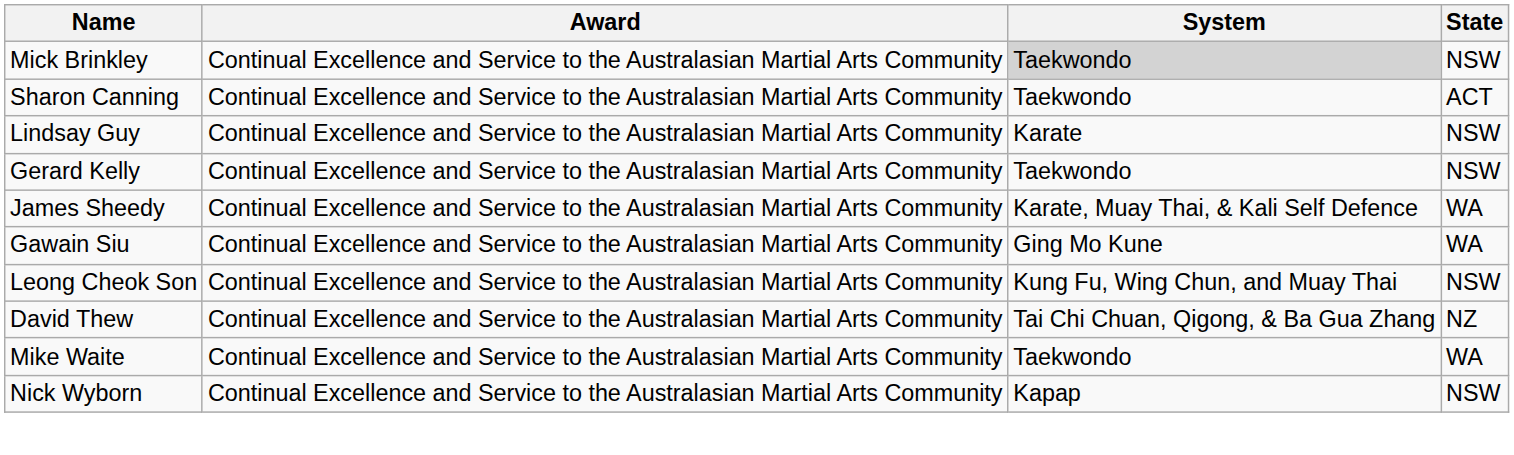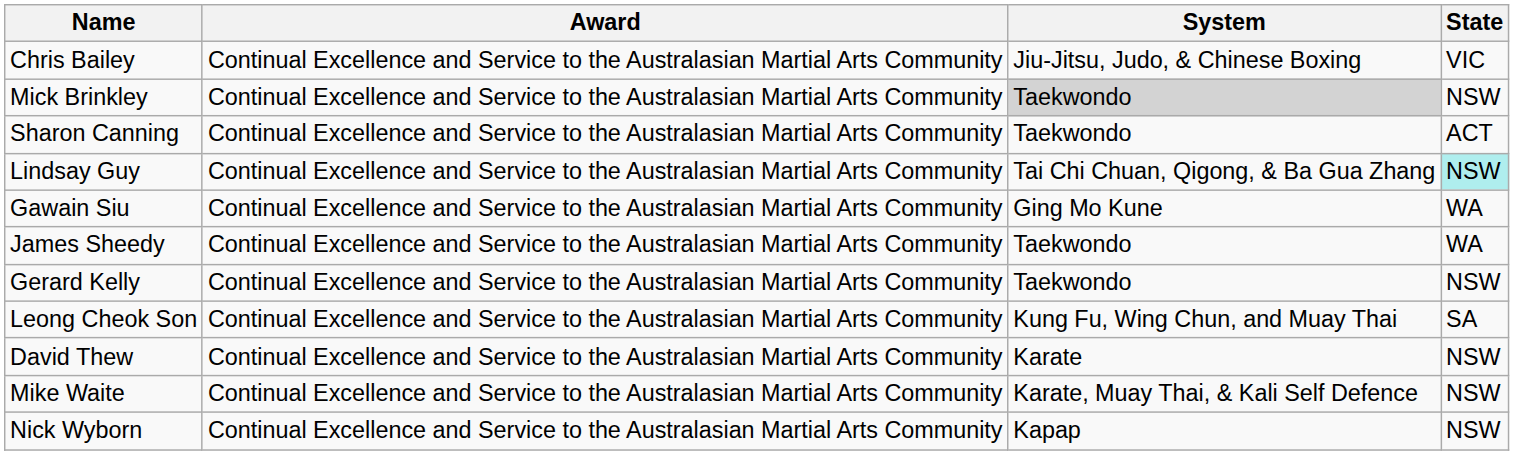 <table class="wikitable sortable mw-collapsible">
 <tr>
 <th>Name</th>
 <th>Award</th>
 <th>System</th>
 <th>State</th>
+</tr>
+<tr>
+<td>Chris Bailey</td>
+<td>Continual Excellence and Service to the Australasian Martial Arts Community</td>
+<td>Jiu-Jitsu, Judo, & Chinese Boxing</td>
+<td>VIC</td>
 </tr>
 <tr>
 <td>Mick Brinkley</td>
 <td>Continual Excellence and Service to the Australasian Martial Arts Community</td>
 <td style="background: lightgrey;">Taekwondo</td>
 <td>NSW</td>
 </tr>
 <tr>
 <td>Sharon Canning</td>
 <td>Continual Excellence and Service to the Australasian Martial Arts Community</td>
 <td>Taekwondo</td>
 <td>ACT</td>
 </tr>
 <tr>
 <td>Lindsay Guy</td>
 <td>Continual Excellence and Service to the Australasian Martial Arts Community</td>
-<td>Karate</td>
-<td>NSW</td>
+<td>Tai Chi Chuan, Qigong, & Ba Gua Zhang</td>
+<td style="background: paleturquoise;">NSW</td>
+</tr>
+<tr>
+<td>Gawain Siu</td>
+<td>Continual Excellence and Service to the Australasian Martial Arts Community</td>
+<td>Ging Mo Kune</td>
+<td>WA</td>
+</tr>
+<tr>
+<td>James Sheedy</td>
+<td>Continual Excellence and Service to the Australasian Martial Arts Community</td>
+<td>Taekwondo</td>
+<td>WA</td>
 </tr>
 <tr>
 <td>Gerard Kelly</td>
 <td>Continual Excellence and Service to the Australasian Martial Arts Community</td>
 <td>Taekwondo</td>
 <td>NSW</td>
 </tr>
 <tr>
-<td>James Sheedy</td>
-<td>Continual Excellence and Service to the Australasian Martial Arts Community</td>
-<td>Karate, Muay Thai, & Kali Self Defence</td>
-<td>WA</td>
-</tr>
-<tr>
-<td>Gawain Siu</td>
-<td>Continual Excellence and Service to the Australasian Martial Arts Community</td>
-<td>Ging Mo Kune</td>
-<td>WA</td>
-</tr>
-<tr>
 <td>Leong Cheok Son</td>
 <td>Continual Excellence and Service to the Australasian Martial Arts Community</td>
 <td>Kung Fu, Wing Chun, and Muay Thai</td>
-<td>NSW</td>
+<td>SA</td>
 </tr>
 <tr>
 <td>David Thew</td>
 <td>Continual Excellence and Service to the Australasian Martial Arts Community</td>
-<td>Tai Chi Chuan, Qigong, & Ba Gua Zhang</td>
-<td>NZ</td>
+<td>Karate</td>
+<td>NSW</td>
 </tr>
 <tr>
 <td>Mike Waite</td>
 <td>Continual Excellence and Service to the Australasian Martial Arts Community</td>
-<td>Taekwondo</td>
-<td>WA</td>
+<td>Karate, Muay Thai, & Kali Self Defence</td>
+<td>NSW</td>
 </tr>
 <tr>
 <td>Nick Wyborn</td>
 <td>Continual Excellence and Service to the Australasian Martial Arts Community</td>
 <td>Kapap</td>
 <td>NSW</td>
 </tr>
 </table>
